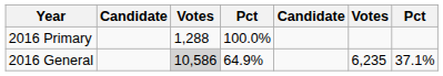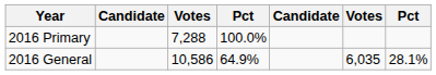 <table class="wikitable" style="margin:0.5em ; font-size:95%">
 <tr>
 <th>Year</th>
 <th>Candidate</th>
 <th>Votes</th>
 <th>Pct</th>
 <th>Candidate</th>
 <th>Votes</th>
 <th>Pct</th>
 </tr>
 <tr>
 <td>2016 Primary</td>
 <td></td>
-<td>1,288</td>
+<td>7,288</td>
 <td>100.0%</td>
 <td></td>
 <td></td>
 <td></td>
 </tr>
 <tr>
 <td>2016 General</td>
 <td></td>
-<td style="background: lightgrey;">10,586</td>
+<td>10,586</td>
 <td>64.9%</td>
 <td></td>
-<td>6,235</td>
-<td>37.1%</td>
+<td>6,035</td>
+<td>28.1%</td>
 </tr>
 </table>
